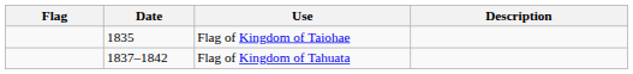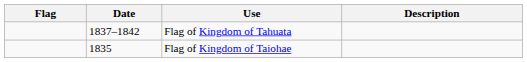 <table class="wikitable">
 <tr>
 <th style="width:110px;">Flag</th>
 <th style="width:100px;">Date</th>
 <th style="width:250px;">Use</th>
 <th style="width:250px;">Description</th>
 </tr>
 <tr>
 <td></td>
+<td>1837–1842</td>
+<td>Flag of <a href='#'>Kingdom of Tahuata</a></td>
+<td></td>
+</tr>
+<tr>
+<td></td>
 <td>1835</td>
 <td>Flag of <a href='#'>Kingdom of Taiohae</a></td>
 <td></td>
 </tr>
-<tr>
-<td></td>
-<td>1837–1842</td>
-<td>Flag of <a href='#'>Kingdom of Tahuata</a></td>
-<td></td>
-</tr>
 </table>
